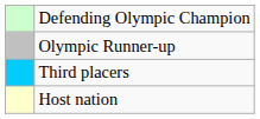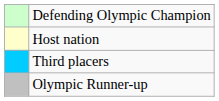 <table class="wikitable">
 <tr>
 <td width=20px bgcolor="#ccffcc"></td>
 <td>Defending Olympic Champion</td>
 </tr>
 <tr>
-<td width=20px bgcolor="#c0c0c0"></td>
-<td>Olympic Runner-up</td>
+<td width=20px bgcolor="#ffffcc"></td>
+<td>Host nation</td>
 </tr>
 <tr>
 <td width=20px bgcolor="#0CF"></td>
 <td>Third placers</td>
 </tr>
 <tr>
-<td width=20px bgcolor="#ffffcc"></td>
-<td>Host nation</td>
+<td width=20px bgcolor="#c0c0c0"></td>
+<td>Olympic Runner-up</td>
 </tr>
 </table>
